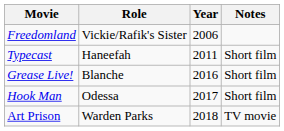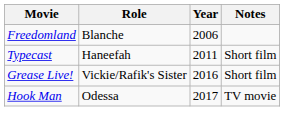 <table class="wikitable">
 <tr>
 <th>Movie</th>
 <th>Role</th>
 <th>Year</th>
 <th>Notes</th>
 </tr>
 <tr>
 <td><em><a href='#'>Freedomland</a></em></td>
-<td>Vickie/Rafik's Sister</td>
+<td>Blanche</td>
 <td>2006</td>
 <td></td>
 </tr>
 <tr>
 <td><em><a href='#'>Typecast</a></em></td>
 <td>Haneefah</td>
 <td>2011</td>
 <td>Short film</td>
 </tr>
 <tr>
 <td><em><a href='#'>Grease Live!</a></em></td>
-<td>Blanche</td>
+<td>Vickie/Rafik's Sister</td>
 <td>2016</td>
 <td>Short film</td>
 </tr>
 <tr>
 <td><em><a href='#'>Hook Man</a></em></td>
 <td>Odessa</td>
 <td>2017</td>
-<td>Short film</td>
-</tr>
-<tr>
-<td><a href='#'>Art Prison</a></td>
-<td>Warden Parks</td>
-<td>2018</td>
 <td>TV movie</td>
 </tr>
 </table>
